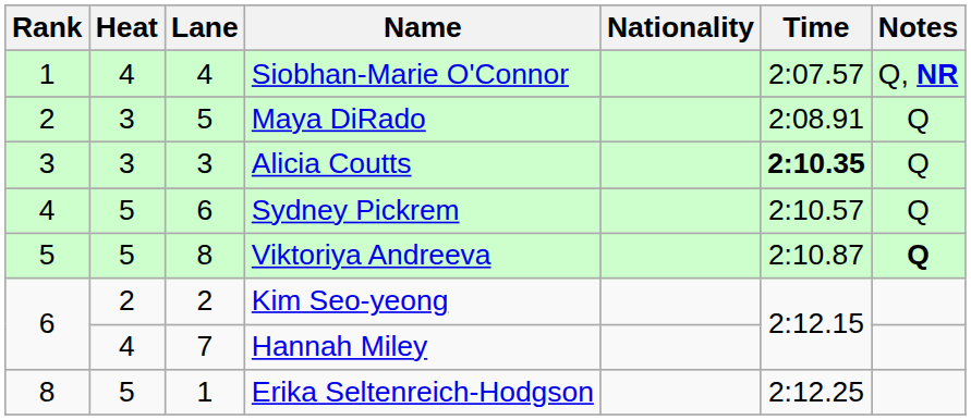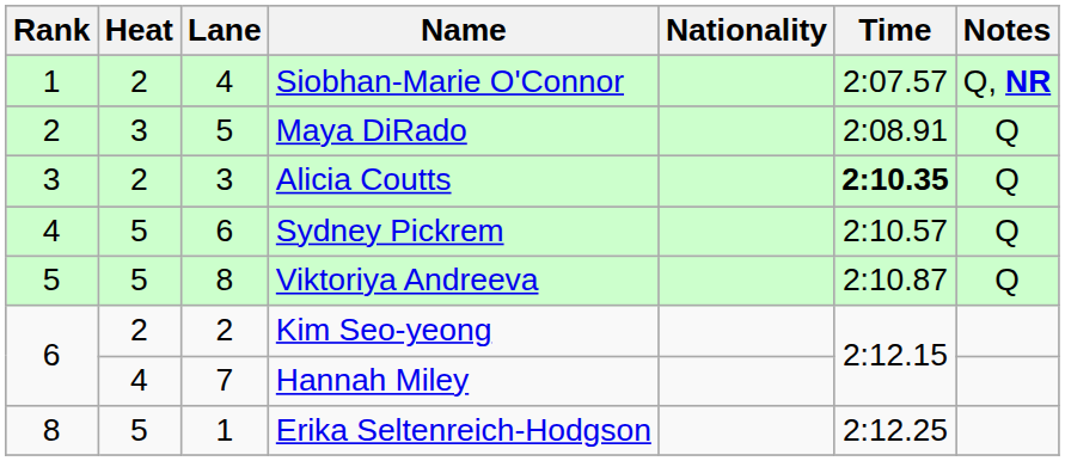 <table class="wikitable sortable" style="text-align:center">
 <tr>
 <th>Rank</th>
 <th>Heat</th>
 <th>Lane</th>
 <th>Name</th>
 <th>Nationality</th>
 <th>Time</th>
 <th>Notes</th>
 </tr>
 <tr bgcolor=ccffcc>
 <td>1</td>
-<td>4</td>
+<td>2</td>
 <td>4</td>
 <td align=left><a href='#'>Siobhan-Marie O'Connor</a></td>
 <td align=left></td>
 <td>2:07.57</td>
 <td>Q, <strong><a href='#'>NR</a></strong></td>
 </tr>
 <tr bgcolor=ccffcc>
 <td>2</td>
 <td>3</td>
 <td>5</td>
 <td align=left><a href='#'>Maya DiRado</a></td>
 <td align=left></td>
 <td>2:08.91</td>
 <td>Q</td>
 </tr>
 <tr bgcolor=ccffcc>
 <td>3</td>
-<td>3</td>
+<td>2</td>
 <td>3</td>
 <td align=left><a href='#'>Alicia Coutts</a></td>
 <td align=left></td>
 <td><strong>2:10.35</strong></td>
 <td>Q</td>
 </tr>
 <tr bgcolor=ccffcc>
 <td>4</td>
 <td>5</td>
 <td>6</td>
 <td align=left><a href='#'>Sydney Pickrem</a></td>
 <td align=left></td>
 <td>2:10.57</td>
 <td>Q</td>
 </tr>
 <tr bgcolor=ccffcc>
 <td>5</td>
 <td>5</td>
 <td>8</td>
 <td align=left><a href='#'>Viktoriya Andreeva</a></td>
 <td align=left></td>
 <td>2:10.87</td>
-<td><strong>Q</strong></td>
+<td>Q</td>
 </tr>
 <tr>
 <td rowspan=2>6</td>
 <td>2</td>
 <td>2</td>
 <td align=left><a href='#'>Kim Seo-yeong</a></td>
 <td align=left></td>
 <td rowspan=2>2:12.15</td>
 <td></td>
 </tr>
 <tr>
 <td>4</td>
 <td>7</td>
 <td align=left><a href='#'>Hannah Miley</a></td>
 <td align=left></td>
 <td></td>
 </tr>
 <tr>
 <td>8</td>
 <td>5</td>
 <td>1</td>
 <td align=left><a href='#'>Erika Seltenreich-Hodgson</a></td>
 <td align=left></td>
 <td>2:12.25</td>
 <td></td>
 </tr>
 </table>
